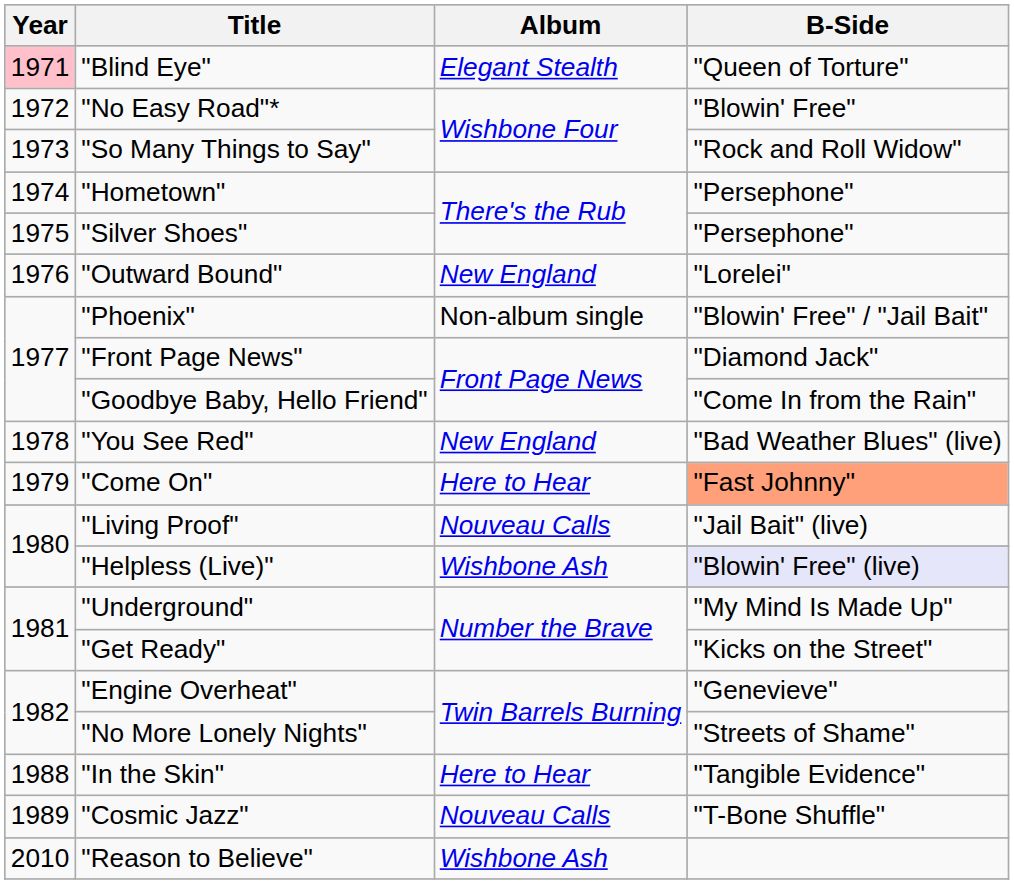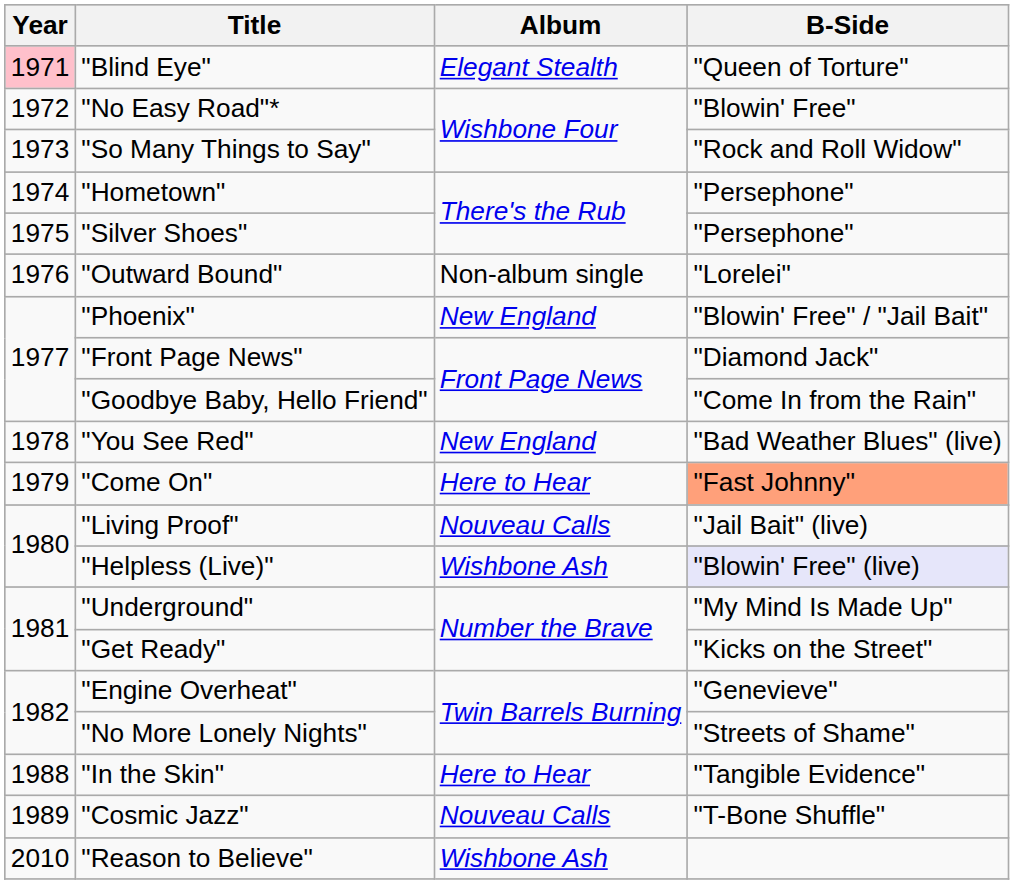 <table class="wikitable">
 <tr>
 <th>Year</th>
 <th>Title</th>
 <th>Album</th>
 <th>B-Side</th>
 </tr>
 <tr>
 <td style="background: pink;">1971</td>
 <td>"Blind Eye"</td>
 <td><em><a href='#'>Elegant Stealth</a></em></td>
 <td>"Queen of Torture"</td>
 </tr>
 <tr>
 <td>1972</td>
 <td>"No Easy Road"*</td>
 <td rowspan="2"><em><a href='#'>Wishbone Four</a></em></td>
 <td>"Blowin' Free"</td>
 </tr>
 <tr>
 <td>1973</td>
 <td>"So Many Things to Say"</td>
 <td>"Rock and Roll Widow"</td>
 </tr>
 <tr>
 <td>1974</td>
 <td>"Hometown"</td>
 <td rowspan="2"><em><a href='#'>There's the Rub</a></em></td>
 <td>"Persephone"</td>
 </tr>
 <tr>
 <td>1975</td>
 <td>"Silver Shoes"</td>
 <td>"Persephone"</td>
 </tr>
 <tr>
 <td>1976</td>
 <td>"Outward Bound"</td>
-<td><em><a href='#'>New England</a></em></td>
+<td>Non-album single</td>
 <td>"Lorelei"</td>
 </tr>
 <tr>
 <td rowspan="3">1977</td>
 <td>"Phoenix"</td>
-<td>Non-album single</td>
+<td><em><a href='#'>New England</a></em></td>
 <td>"Blowin' Free" / "Jail Bait"</td>
 </tr>
 <tr>
 <td>"Front Page News"</td>
 <td rowspan="2"><em><a href='#'>Front Page News</a></em></td>
 <td>"Diamond Jack"</td>
 </tr>
 <tr>
 <td>"Goodbye Baby, Hello Friend"</td>
 <td>"Come In from the Rain"</td>
 </tr>
 <tr>
 <td>1978</td>
 <td>"You See Red"</td>
 <td><em><a href='#'>New England</a></em></td>
 <td>"Bad Weather Blues" (live)</td>
 </tr>
 <tr>
 <td>1979</td>
 <td>"Come On"</td>
 <td><em><a href='#'>Here to Hear</a></em></td>
 <td style="background: lightsalmon;">"Fast Johnny"</td>
 </tr>
 <tr>
 <td rowspan="2">1980</td>
 <td>"Living Proof"</td>
 <td><em><a href='#'>Nouveau Calls</a></em></td>
 <td>"Jail Bait" (live)</td>
 </tr>
 <tr>
 <td>"Helpless (Live)"</td>
 <td><em><a href='#'>Wishbone Ash</a></em></td>
 <td style="background: lavender;">"Blowin' Free" (live)</td>
 </tr>
 <tr>
 <td rowspan="2">1981</td>
 <td>"Underground"</td>
 <td rowspan="2"><em><a href='#'>Number the Brave</a></em></td>
 <td>"My Mind Is Made Up"</td>
 </tr>
 <tr>
 <td>"Get Ready"</td>
 <td>"Kicks on the Street"</td>
 </tr>
 <tr>
 <td rowspan="2">1982</td>
 <td>"Engine Overheat"</td>
 <td rowspan="2"><em><a href='#'>Twin Barrels Burning</a></em></td>
 <td>"Genevieve"</td>
 </tr>
 <tr>
 <td>"No More Lonely Nights"</td>
 <td>"Streets of Shame"</td>
 </tr>
 <tr>
 <td>1988</td>
 <td>"In the Skin"</td>
 <td><em><a href='#'>Here to Hear</a></em></td>
 <td>"Tangible Evidence"</td>
 </tr>
 <tr>
 <td>1989</td>
 <td>"Cosmic Jazz"</td>
 <td><em><a href='#'>Nouveau Calls</a></em></td>
 <td>"T-Bone Shuffle"</td>
 </tr>
 <tr>
 <td>2010</td>
 <td>"Reason to Believe"</td>
 <td><em><a href='#'>Wishbone Ash</a></em></td>
 <td align=center></td>
 </tr>
 </table>
